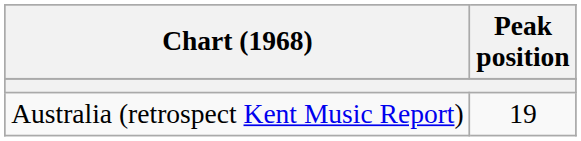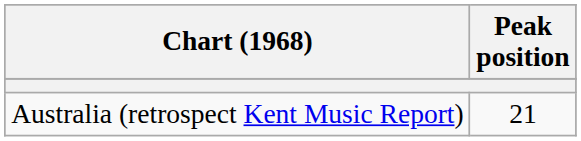 <table class="wikitable sortable">
 <tr>
 <th align="center">Chart (1968)</th>
 <th align="center">Peak<br>position</th>
 </tr>
 <tr>
 </tr>
 <tr>
 </tr>
 <tr>
 </tr>
 <tr>
 <th colspan="2"></th>
 </tr>
 <tr>
 <td>Australia (retrospect <a href='#'>Kent Music Report</a>)</td>
-<td style="text-align:center;">19</td>
+<td style="text-align:center;">21</td>
 </tr>
 </table>
